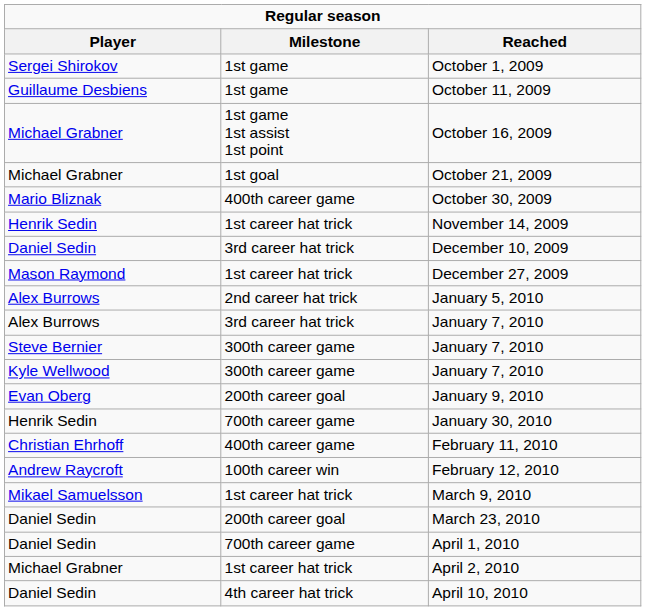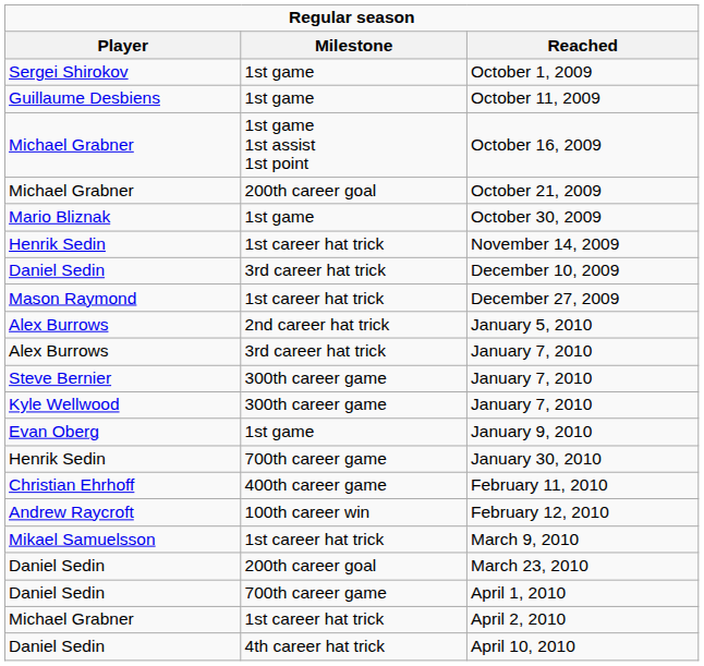 <table class="wikitable" width="52%">
 <tr>
 <td colspan="10" align="center"><strong>Regular season</strong></td>
 </tr>
 <tr>
 <th>Player</th>
 <th>Milestone</th>
 <th>Reached</th>
 </tr>
 <tr>
 <td><a href='#'>Sergei Shirokov</a></td>
 <td>1st game</td>
 <td>October 1, 2009</td>
 </tr>
 <tr>
 <td><a href='#'>Guillaume Desbiens</a></td>
 <td>1st game</td>
 <td>October 11, 2009</td>
 </tr>
 <tr>
 <td><a href='#'>Michael Grabner</a></td>
 <td>1st game<br>1st assist<br>1st point</td>
 <td>October 16, 2009</td>
 </tr>
 <tr>
 <td>Michael Grabner</td>
-<td>1st goal</td>
+<td>200th career goal</td>
 <td>October 21, 2009</td>
 </tr>
 <tr>
 <td><a href='#'>Mario Bliznak</a></td>
-<td>400th career game</td>
+<td>1st game</td>
 <td>October 30, 2009</td>
 </tr>
 <tr>
 <td><a href='#'>Henrik Sedin</a></td>
 <td>1st career hat trick</td>
 <td>November 14, 2009</td>
 </tr>
 <tr>
 <td><a href='#'>Daniel Sedin</a></td>
 <td>3rd career hat trick</td>
 <td>December 10, 2009</td>
 </tr>
 <tr>
 <td><a href='#'>Mason Raymond</a></td>
 <td>1st career hat trick</td>
 <td>December 27, 2009</td>
 </tr>
 <tr>
 <td><a href='#'>Alex Burrows</a></td>
 <td>2nd career hat trick</td>
 <td>January 5, 2010</td>
 </tr>
 <tr>
 <td>Alex Burrows</td>
 <td>3rd career hat trick</td>
 <td>January 7, 2010</td>
 </tr>
 <tr>
 <td><a href='#'>Steve Bernier</a></td>
 <td>300th career game</td>
 <td>January 7, 2010</td>
 </tr>
 <tr>
 <td><a href='#'>Kyle Wellwood</a></td>
 <td>300th career game</td>
 <td>January 7, 2010</td>
 </tr>
 <tr>
 <td><a href='#'>Evan Oberg</a></td>
-<td>200th career goal</td>
+<td>1st game</td>
 <td>January 9, 2010</td>
 </tr>
 <tr>
 <td>Henrik Sedin</td>
 <td>700th career game</td>
 <td>January 30, 2010</td>
 </tr>
 <tr>
 <td><a href='#'>Christian Ehrhoff</a></td>
 <td>400th career game</td>
 <td>February 11, 2010</td>
 </tr>
 <tr>
 <td><a href='#'>Andrew Raycroft</a></td>
 <td>100th career win</td>
 <td>February 12, 2010</td>
 </tr>
 <tr>
 <td><a href='#'>Mikael Samuelsson</a></td>
 <td>1st career hat trick</td>
 <td>March 9, 2010</td>
 </tr>
 <tr>
 <td>Daniel Sedin</td>
 <td>200th career goal</td>
 <td>March 23, 2010</td>
 </tr>
 <tr>
 <td>Daniel Sedin</td>
 <td>700th career game</td>
 <td>April 1, 2010</td>
 </tr>
 <tr>
 <td>Michael Grabner</td>
 <td>1st career hat trick</td>
 <td>April 2, 2010</td>
 </tr>
 <tr>
 <td>Daniel Sedin</td>
 <td>4th career hat trick</td>
 <td>April 10, 2010</td>
 </tr>
 </table>
